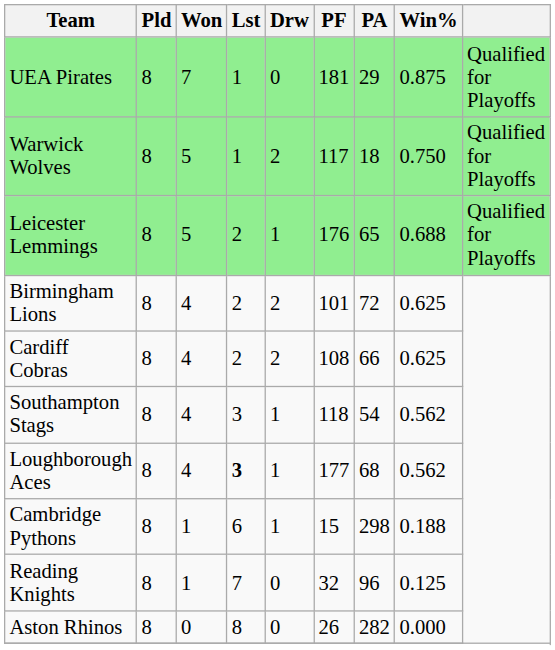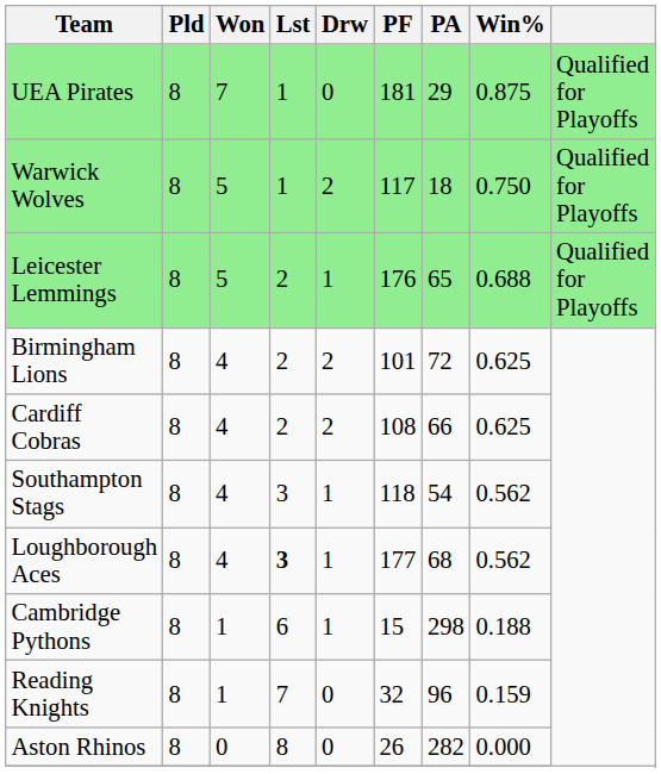 <table class="wikitable" width=65%">
 <tr>
 <th width=26%>Team</th>
 <th width=5%>Pld</th>
 <th width=5%>Won</th>
 <th width=5%>Lst</th>
 <th width=5%>Drw</th>
 <th width=5%>PF</th>
 <th width=5%>PA</th>
 <th width=6%>Win%</th>
 <th width=38%></th>
 </tr>
 <tr style="background:lightgreen">
 <td>UEA Pirates</td>
 <td>8</td>
 <td>7</td>
 <td>1</td>
 <td>0</td>
 <td>181</td>
 <td>29</td>
 <td>0.875</td>
 <td>Qualified for Playoffs</td>
 </tr>
 <tr style="background:lightgreen">
 <td>Warwick Wolves</td>
 <td>8</td>
 <td>5</td>
 <td>1</td>
 <td>2</td>
 <td>117</td>
 <td>18</td>
 <td>0.750</td>
 <td>Qualified for Playoffs</td>
 </tr>
 <tr style="background:lightgreen">
 <td>Leicester Lemmings</td>
 <td>8</td>
 <td>5</td>
 <td>2</td>
 <td>1</td>
 <td>176</td>
 <td>65</td>
 <td>0.688</td>
 <td>Qualified for Playoffs</td>
 </tr>
 <tr>
 <td>Birmingham Lions</td>
 <td>8</td>
 <td>4</td>
 <td>2</td>
 <td>2</td>
 <td>101</td>
 <td>72</td>
 <td>0.625</td>
 </tr>
 <tr>
 <td>Cardiff Cobras</td>
 <td>8</td>
 <td>4</td>
 <td>2</td>
 <td>2</td>
 <td>108</td>
 <td>66</td>
 <td>0.625</td>
 </tr>
 <tr>
 <td>Southampton Stags</td>
 <td>8</td>
 <td>4</td>
 <td>3</td>
 <td>1</td>
 <td>118</td>
 <td>54</td>
 <td>0.562</td>
 </tr>
 <tr>
 <td>Loughborough Aces</td>
 <td>8</td>
 <td>4</td>
 <td><strong>3</strong></td>
 <td>1</td>
 <td>177</td>
 <td>68</td>
 <td>0.562</td>
 </tr>
 <tr>
 <td>Cambridge Pythons</td>
 <td>8</td>
 <td>1</td>
 <td>6</td>
 <td>1</td>
 <td>15</td>
 <td>298</td>
 <td>0.188</td>
 </tr>
 <tr>
 <td>Reading Knights</td>
 <td>8</td>
 <td>1</td>
 <td>7</td>
 <td>0</td>
 <td>32</td>
 <td>96</td>
-<td>0.125</td>
+<td>0.159</td>
 </tr>
 <tr>
 <td>Aston Rhinos</td>
 <td>8</td>
 <td>0</td>
 <td>8</td>
 <td>0</td>
 <td>26</td>
 <td>282</td>
 <td>0.000</td>
 </tr>
 <tr>
 </tr>
 </table>
